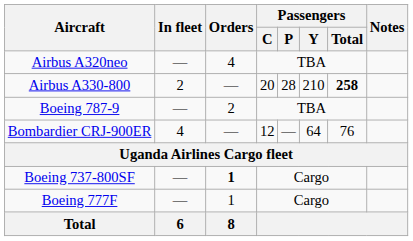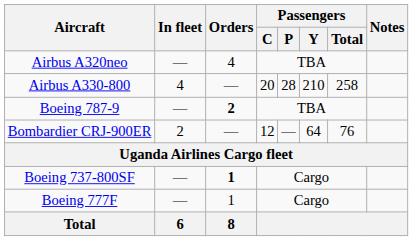 <table class="wikitable" style="margin:1em auto; text-align:center;">
 <tr>
 <th rowspan="2">Aircraft</th>
 <th rowspan="2">In fleet</th>
 <th rowspan="2">Orders</th>
 <th colspan="4">Passengers</th>
 <th rowspan="2">Notes</th>
 </tr>
 <tr>
 <th><abbr>C</abbr></th>
 <th><abbr>P</abbr></th>
 <th><abbr>Y</abbr></th>
 <th>Total</th>
 </tr>
 <tr>
 <td><a href='#'>Airbus A320neo</a></td>
 <td>—</td>
 <td>4</td>
 <td colspan="4"><abbr>TBA</abbr></td>
 <td></td>
 </tr>
 <tr>
 <td><a href='#'>Airbus A330-800</a></td>
-<td>2</td>
+<td>4</td>
 <td>—</td>
 <td>20</td>
 <td>28</td>
 <td>210</td>
-<td><strong>258</strong></td>
+<td>258</td>
 <td></td>
 </tr>
 <tr>
 <td><a href='#'>Boeing 787-9</a></td>
 <td>—</td>
-<td>2</td>
+<td><strong>2</strong></td>
 <td colspan="4"><abbr>TBA</abbr></td>
 <td></td>
 </tr>
 <tr>
 <td><a href='#'>Bombardier CRJ-900ER</a></td>
-<td>4</td>
+<td>2</td>
 <td>—</td>
 <td>12</td>
 <td>—</td>
 <td>64</td>
 <td>76</td>
 <td></td>
 </tr>
 <tr>
 <th colspan="9">Uganda Airlines Cargo fleet</th>
 </tr>
 <tr>
 <td><a href='#'>Boeing 737-800SF</a></td>
 <td>—</td>
 <td><strong>1</strong></td>
 <td colspan="4"><abbr>Cargo</abbr></td>
 <td></td>
 </tr>
 <tr>
 <td><a href='#'>Boeing 777F</a></td>
 <td>—</td>
 <td>1</td>
 <td colspan="4"><abbr>Cargo</abbr></td>
 <td></td>
 </tr>
 <tr>
 <th>Total</th>
 <th>6</th>
 <th>8</th>
 <th colspan="5"></th>
 </tr>
 </table>
